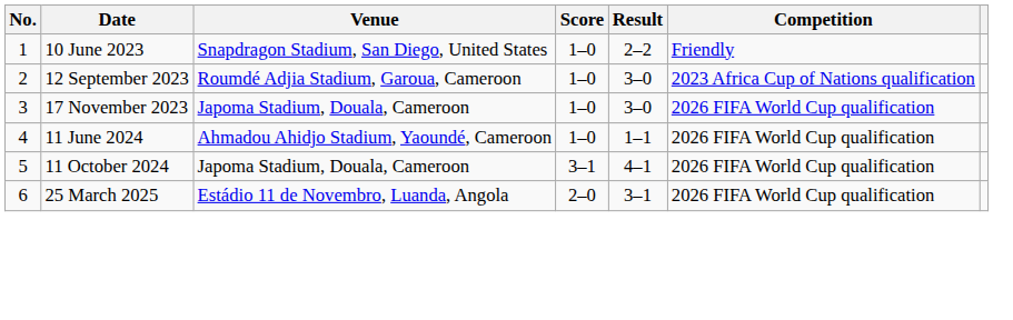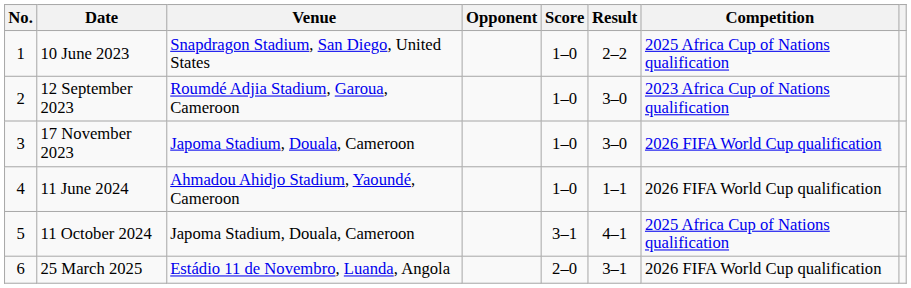 <table class="wikitable sortable">
 <tr>
 <th scope="col">No.</th>
 <th scope="col">Date</th>
 <th scope="col">Venue</th>
+<th scope="col">Opponent</th>
 <th scope="col">Score</th>
 <th scope="col">Result</th>
 <th scope="col">Competition</th>
 <th scope="col" class="unsortable"></th>
 </tr>
 <tr>
 <td style="text-align:center">1</td>
 <td>10 June 2023</td>
 <td><a href='#'>Snapdragon Stadium</a>, <a href='#'>San Diego</a>, United States</td>
+<td></td>
 <td style="text-align:center">1–0</td>
 <td style="text-align:center">2–2</td>
-<td><a href='#'>Friendly</a></td>
+<td><a href='#'>2025 Africa Cup of Nations qualification</a></td>
 <td></td>
 </tr>
 <tr>
 <td style="text-align:center">2</td>
 <td>12 September 2023</td>
 <td><a href='#'>Roumdé Adjia Stadium</a>, <a href='#'>Garoua</a>, Cameroon</td>
+<td></td>
 <td style="text-align:center">1–0</td>
 <td style="text-align:center">3–0</td>
 <td><a href='#'>2023 Africa Cup of Nations qualification</a></td>
 <td></td>
 </tr>
 <tr>
 <td style="text-align:center">3</td>
 <td>17 November 2023</td>
 <td><a href='#'>Japoma Stadium</a>, <a href='#'>Douala</a>, Cameroon</td>
+<td></td>
 <td style="text-align:center">1–0</td>
 <td style="text-align:center">3–0</td>
 <td><a href='#'>2026 FIFA World Cup qualification</a></td>
 <td></td>
 </tr>
 <tr>
 <td style="text-align:center">4</td>
 <td>11 June 2024</td>
 <td><a href='#'>Ahmadou Ahidjo Stadium</a>, <a href='#'>Yaoundé</a>, Cameroon</td>
+<td></td>
 <td style="text-align:center">1–0</td>
 <td style="text-align:center">1–1</td>
 <td>2026 FIFA World Cup qualification</td>
 <td></td>
 </tr>
 <tr>
 <td style="text-align:center">5</td>
 <td>11 October 2024</td>
 <td>Japoma Stadium, Douala, Cameroon</td>
+<td></td>
 <td style="text-align:center">3–1</td>
 <td style="text-align:center">4–1</td>
-<td>2026 FIFA World Cup qualification</td>
+<td><a href='#'>2025 Africa Cup of Nations qualification</a></td>
 <td></td>
 </tr>
 <tr>
 <td style="text-align:center">6</td>
 <td>25 March 2025</td>
 <td><a href='#'>Estádio 11 de Novembro</a>, <a href='#'>Luanda</a>, Angola</td>
+<td></td>
 <td style="text-align:center">2–0</td>
 <td style="text-align:center">3–1</td>
 <td>2026 FIFA World Cup qualification</td>
 <td></td>
 </tr>
 </table>
